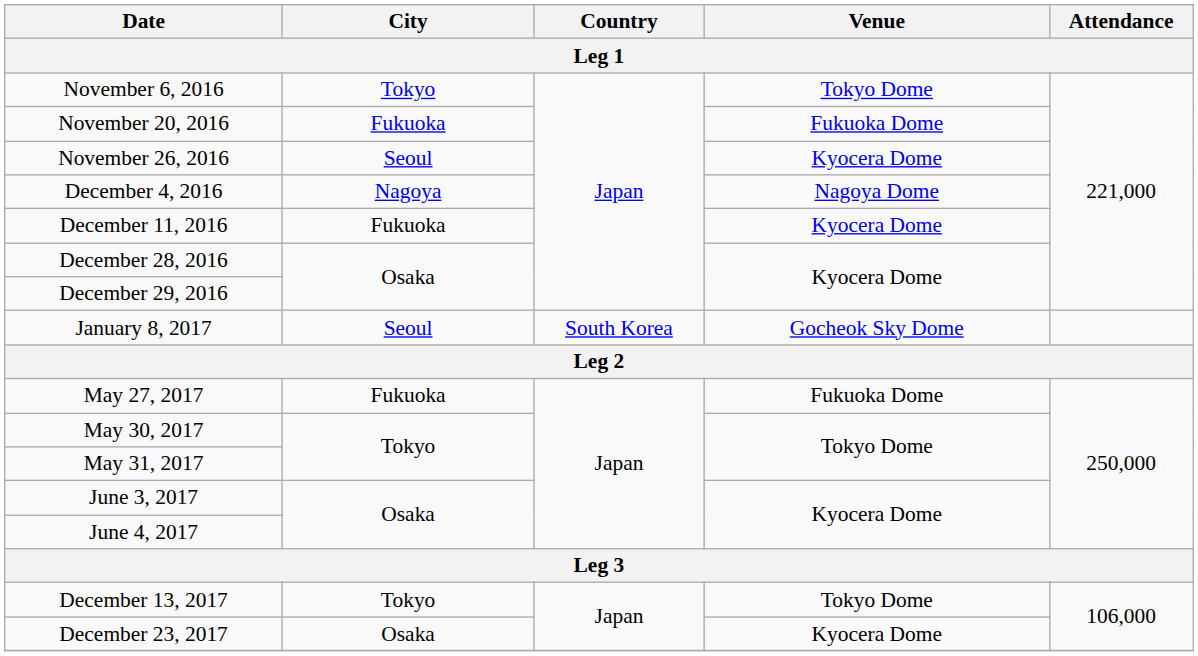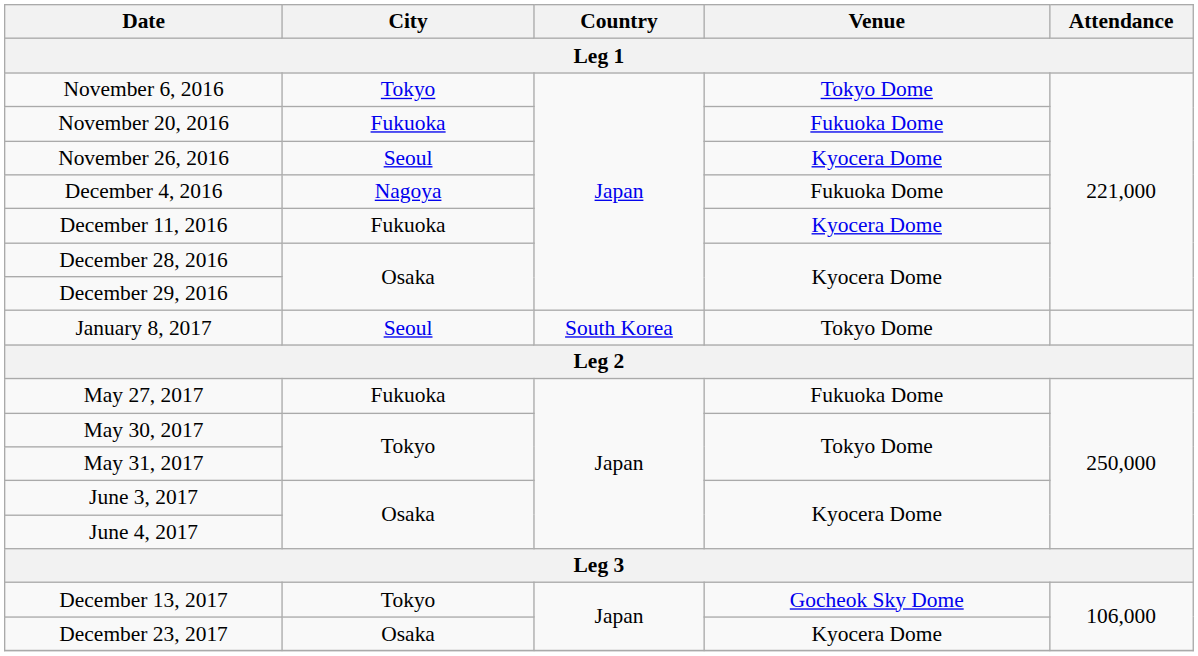 <table class="wikitable" style="text-align:center;">
 <tr>
 <th width="200">Date</th>
 <th width="180">City</th>
 <th width="120">Country</th>
 <th width="250">Venue</th>
 <th width="100">Attendance</th>
 </tr>
 <tr>
 <th colspan="6">Leg 1</th>
 </tr>
 <tr>
 <td>November 6, 2016</td>
 <td><a href='#'>Tokyo</a></td>
 <td rowspan=7><a href='#'>Japan</a></td>
 <td><a href='#'>Tokyo Dome</a></td>
 <td rowspan=7>221,000</td>
 </tr>
 <tr>
 <td>November 20, 2016</td>
 <td><a href='#'>Fukuoka</a></td>
 <td><a href='#'>Fukuoka Dome</a></td>
 </tr>
 <tr>
 <td>November 26, 2016</td>
 <td><a href='#'>Seoul</a></td>
 <td><a href='#'>Kyocera Dome</a></td>
 </tr>
 <tr>
 <td>December 4, 2016</td>
 <td><a href='#'>Nagoya</a></td>
-<td><a href='#'>Nagoya Dome</a></td>
+<td>Fukuoka Dome</td>
 </tr>
 <tr>
 <td>December 11, 2016</td>
 <td>Fukuoka</td>
 <td><a href='#'>Kyocera Dome</a></td>
 </tr>
 <tr>
 <td>December 28, 2016</td>
 <td rowspan=2>Osaka</td>
 <td rowspan=2>Kyocera Dome</td>
 </tr>
 <tr>
 <td>December 29, 2016</td>
 </tr>
 <tr>
 <td>January 8, 2017</td>
 <td><a href='#'>Seoul</a></td>
 <td><a href='#'>South Korea</a></td>
-<td><a href='#'>Gocheok Sky Dome</a></td>
+<td>Tokyo Dome</td>
 </tr>
 <tr>
 <th colspan="6">Leg 2</th>
 </tr>
 <tr>
 <td>May 27, 2017</td>
 <td>Fukuoka</td>
 <td rowspan=5>Japan</td>
 <td>Fukuoka Dome</td>
 <td rowspan="5">250,000</td>
 </tr>
 <tr>
 <td>May 30, 2017</td>
 <td rowspan=2>Tokyo</td>
 <td rowspan=2>Tokyo Dome</td>
 </tr>
 <tr>
 <td>May 31, 2017</td>
 </tr>
 <tr>
 <td>June 3, 2017</td>
 <td rowspan=2>Osaka</td>
 <td rowspan=2>Kyocera Dome</td>
 </tr>
 <tr>
 <td>June 4, 2017</td>
 </tr>
 <tr>
 <th colspan="6">Leg 3</th>
 </tr>
 <tr>
 <td>December 13, 2017</td>
 <td>Tokyo</td>
 <td rowspan=2>Japan</td>
-<td>Tokyo Dome</td>
+<td><a href='#'>Gocheok Sky Dome</a></td>
 <td rowspan="2">106,000</td>
 </tr>
 <tr>
 <td>December 23, 2017</td>
 <td>Osaka</td>
 <td>Kyocera Dome</td>
 </tr>
 <tr>
 </tr>
 </table>
